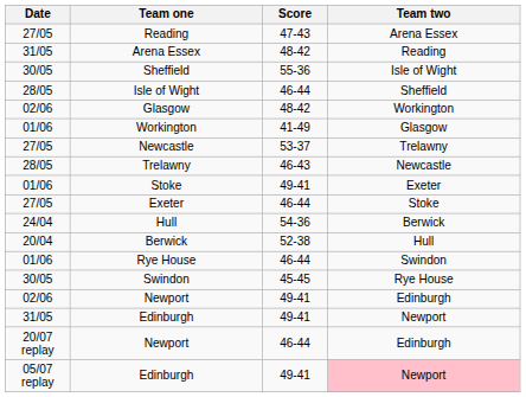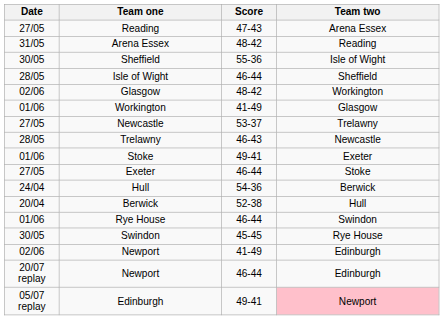 <table class="wikitable" style="text-align: center">
 <tr>
 <th width=80>Date</th>
 <th width=250>Team one</th>
 <th width=80>Score</th>
 <th width=250>Team two</th>
 </tr>
 <tr>
 <td>27/05</td>
 <td>Reading</td>
 <td>47-43</td>
 <td>Arena Essex</td>
 </tr>
 <tr>
 <td>31/05</td>
 <td>Arena Essex</td>
 <td>48-42</td>
 <td>Reading</td>
 </tr>
 <tr>
 <td>30/05</td>
 <td>Sheffield</td>
 <td>55-36</td>
 <td>Isle of Wight</td>
 </tr>
 <tr>
 <td>28/05</td>
 <td>Isle of Wight</td>
 <td>46-44</td>
 <td>Sheffield</td>
 </tr>
 <tr>
 <td>02/06</td>
 <td>Glasgow</td>
 <td>48-42</td>
 <td>Workington</td>
 </tr>
 <tr>
 <td>01/06</td>
 <td>Workington</td>
 <td>41-49</td>
 <td>Glasgow</td>
 </tr>
 <tr>
 <td>27/05</td>
 <td>Newcastle</td>
 <td>53-37</td>
 <td>Trelawny</td>
 </tr>
 <tr>
 <td>28/05</td>
 <td>Trelawny</td>
 <td>46-43</td>
 <td>Newcastle</td>
 </tr>
 <tr>
 <td>01/06</td>
 <td>Stoke</td>
 <td>49-41</td>
 <td>Exeter</td>
 </tr>
 <tr>
 <td>27/05</td>
 <td>Exeter</td>
 <td>46-44</td>
 <td>Stoke</td>
 </tr>
 <tr>
 <td>24/04</td>
 <td>Hull</td>
 <td>54-36</td>
 <td>Berwick</td>
 </tr>
 <tr>
 <td>20/04</td>
 <td>Berwick</td>
 <td>52-38</td>
 <td>Hull</td>
 </tr>
 <tr>
 <td>01/06</td>
 <td>Rye House</td>
 <td>46-44</td>
 <td>Swindon</td>
 </tr>
 <tr>
 <td>30/05</td>
 <td>Swindon</td>
 <td>45-45</td>
 <td>Rye House</td>
 </tr>
 <tr>
 <td>02/06</td>
 <td>Newport</td>
-<td>49-41</td>
+<td>41-49</td>
 <td>Edinburgh</td>
-</tr>
-<tr>
-<td>31/05</td>
-<td>Edinburgh</td>
-<td>49-41</td>
-<td>Newport</td>
 </tr>
 <tr>
 <td>20/07<br>replay</td>
 <td>Newport</td>
 <td>46-44</td>
 <td>Edinburgh</td>
 </tr>
 <tr>
 <td>05/07<br>replay</td>
 <td>Edinburgh</td>
 <td>49-41</td>
 <td style="background: pink;">Newport</td>
 </tr>
 </table>
